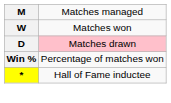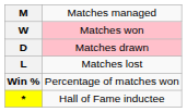 <table class="wikitable sortable plainrowheaders" style="text-align: center">
 <tr>
 <th scope="row">M</th>
 <td>Matches managed</td>
 </tr>
 <tr>
 <th scope="row">W</th>
-<td>Matches won</td>
+<td style="background: pink;">Matches won</td>
 </tr>
 <tr>
 <th scope="row">D</th>
 <td style="background: pink;">Matches drawn</td>
+</tr>
+<tr>
+<th scope="row">L</th>
+<td>Matches lost</td>
 </tr>
 <tr>
 <th scope="row">Win %</th>
 <td>Percentage of matches won</td>
 </tr>
 <tr>
 <th scope="row" style="background:yellow">*</th>
 <td>Hall of Fame inductee</td>
 </tr>
 </table>
